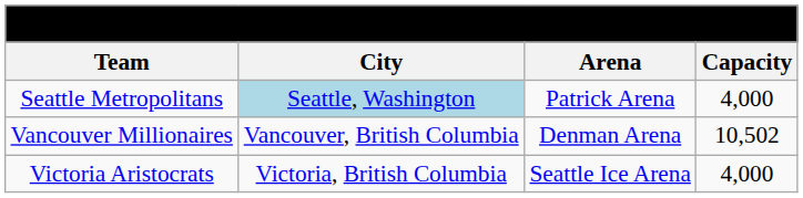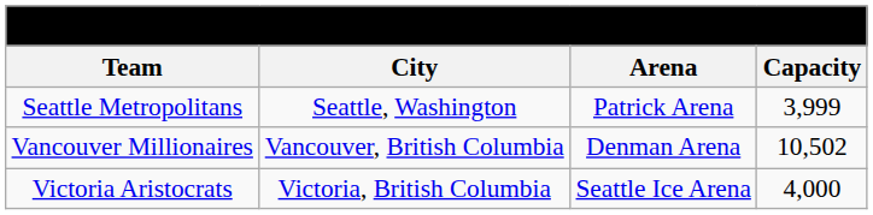 <table class="wikitable" style="width:auto; text-align:center;">
 <tr>
 <td bgcolor="#000000" align="center" colspan="6"><strong><span>1921–22 Pacific Coast Hockey Association</span></strong></td>
 </tr>
 <tr>
 <th>Team</th>
 <th>City</th>
 <th>Arena</th>
 <th>Capacity</th>
 </tr>
 <tr>
 <td><a href='#'>Seattle Metropolitans</a></td>
-<td style="background: lightblue;"><a href='#'>Seattle</a>, <a href='#'>Washington</a></td>
+<td><a href='#'>Seattle</a>, <a href='#'>Washington</a></td>
 <td><a href='#'>Patrick Arena</a></td>
-<td>4,000</td>
+<td>3,999</td>
 </tr>
 <tr>
 <td><a href='#'>Vancouver Millionaires</a></td>
 <td><a href='#'>Vancouver</a>, <a href='#'>British Columbia</a></td>
 <td><a href='#'>Denman Arena</a></td>
 <td>10,502</td>
 </tr>
 <tr>
 <td><a href='#'>Victoria Aristocrats</a></td>
 <td><a href='#'>Victoria</a>, <a href='#'>British Columbia</a></td>
 <td><a href='#'>Seattle Ice Arena</a></td>
 <td>4,000</td>
 </tr>
 </table>
